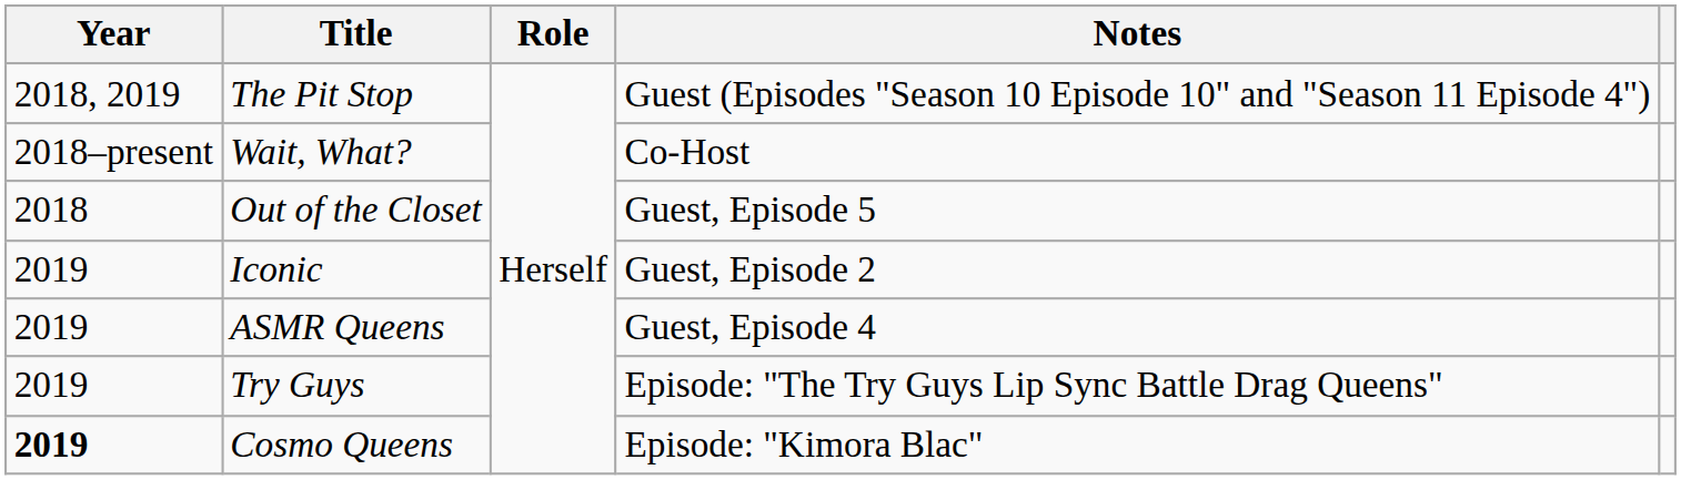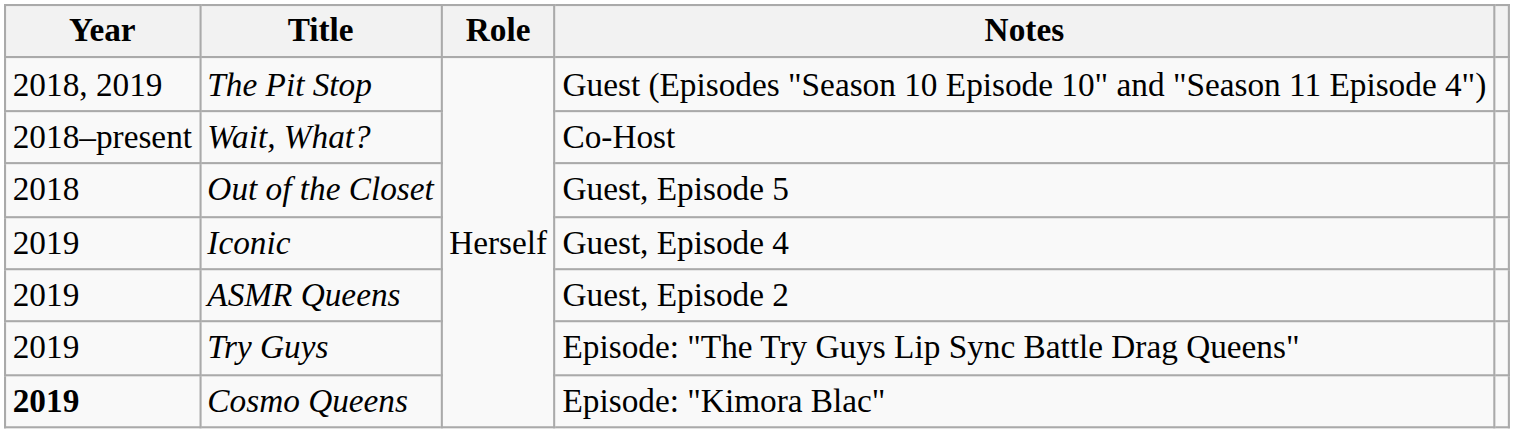 <table class="wikitable plainrowheaders sortable">
 <tr>
 <th scope="col">Year</th>
 <th scope="col">Title</th>
 <th scope="col">Role</th>
 <th scope="col">Notes</th>
 <th style="text-align: center;" class="unsortable"></th>
 </tr>
 <tr>
 <td>2018, 2019</td>
 <td><em>The Pit Stop</em></td>
 <td rowspan="7">Herself</td>
 <td>Guest (Episodes "Season 10 Episode 10" and "Season 11 Episode 4")</td>
 <td></td>
 </tr>
 <tr>
 <td>2018–present</td>
 <td><em>Wait, What?</em></td>
 <td>Co-Host</td>
 <td></td>
 </tr>
 <tr>
 <td>2018</td>
 <td><em>Out of the Closet</em></td>
 <td>Guest, Episode 5</td>
 <td></td>
 </tr>
 <tr>
 <td>2019</td>
 <td><em>Iconic</em></td>
-<td>Guest, Episode 2</td>
+<td>Guest, Episode 4</td>
 <td></td>
 </tr>
 <tr>
 <td>2019</td>
 <td><em>ASMR Queens</em></td>
-<td>Guest, Episode 4</td>
+<td>Guest, Episode 2</td>
 <td></td>
 </tr>
 <tr>
 <td>2019</td>
 <td><em>Try Guys</em></td>
 <td>Episode: "The Try Guys Lip Sync Battle Drag Queens"</td>
 <td></td>
 </tr>
 <tr>
 <td><strong>2019</strong></td>
 <td><em>Cosmo Queens</em></td>
 <td>Episode: "Kimora Blac"</td>
 <td></td>
 </tr>
 </table>
